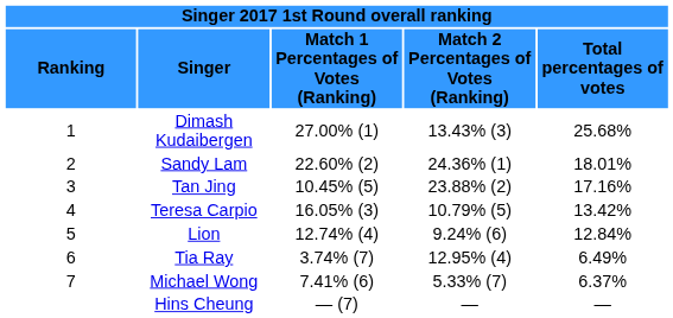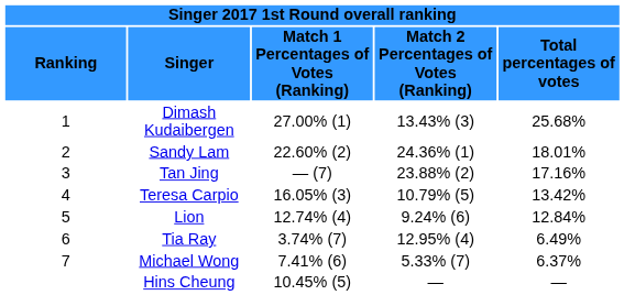 <table class="wikitalble" width="100%" style="text-align:center">
 <tr align=center style="background:#3399FF">
 <td colspan="5"><div><strong>Singer 2017 1st Round overall ranking</strong></div></td>
 </tr>
 <tr align=center style="background:#3399FF">
 <td style="width:20%"><strong>Ranking</strong></td>
 <td style="width:20%"><strong>Singer</strong></td>
 <td style="width:20%"><strong>Match 1 Percentages of Votes (Ranking)</strong></td>
 <td style="width:20%"><strong>Match 2 Percentages of Votes (Ranking)</strong></td>
 <td style="width:20%"><strong>Total percentages of votes</strong></td>
 </tr>
 <tr>
 <td>1</td>
 <td><a href='#'>Dimash Kudaibergen</a></td>
 <td>27.00% (1)</td>
 <td>13.43% (3)</td>
 <td>25.68%</td>
 </tr>
 <tr>
 <td>2</td>
 <td><a href='#'>Sandy Lam</a></td>
 <td>22.60% (2)</td>
 <td>24.36% (1)</td>
 <td>18.01%</td>
 </tr>
 <tr>
 <td>3</td>
 <td><a href='#'>Tan Jing</a></td>
-<td>10.45% (5)</td>
+<td>— (7)</td>
 <td>23.88% (2)</td>
 <td>17.16%</td>
 </tr>
 <tr>
 <td>4</td>
 <td><a href='#'>Teresa Carpio</a></td>
 <td>16.05% (3)</td>
 <td>10.79% (5)</td>
 <td>13.42%</td>
 </tr>
 <tr>
 <td>5</td>
 <td><a href='#'>Lion</a></td>
 <td>12.74% (4)</td>
 <td>9.24% (6)</td>
 <td>12.84%</td>
 </tr>
 <tr>
 <td>6</td>
 <td><a href='#'>Tia Ray</a></td>
 <td>3.74% (7)</td>
 <td>12.95% (4)</td>
 <td>6.49%</td>
 </tr>
 <tr>
 <td>7</td>
 <td><a href='#'>Michael Wong</a></td>
 <td>7.41% (6)</td>
 <td>5.33% (7)</td>
 <td>6.37%</td>
 </tr>
 <tr>
 <td></td>
 <td><a href='#'>Hins Cheung</a></td>
-<td>— (7)</td>
+<td>10.45% (5)</td>
 <td>—</td>
 <td>—</td>
 </tr>
 </table>
